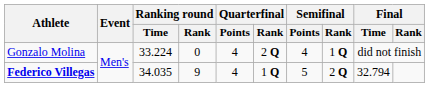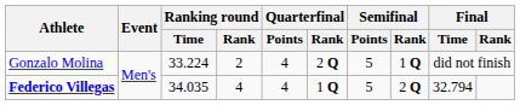 <table class="wikitable" style="font-size:90%;text-align:center">
 <tr>
 <th rowspan=2>Athlete</th>
 <th rowspan=2>Event</th>
 <th colspan=2>Ranking round</th>
 <th colspan=2>Quarterfinal</th>
 <th colspan=2>Semifinal</th>
 <th colspan=2>Final</th>
 </tr>
 <tr style=font-size:95%>
 <th>Time</th>
 <th>Rank</th>
 <th>Points</th>
 <th>Rank</th>
 <th>Points</th>
 <th>Rank</th>
 <th>Time</th>
 <th>Rank</th>
 </tr>
 <tr>
 <td style="text-align:left"><a href='#'>Gonzalo Molina</a></td>
 <td style="text-align:left" rowspan=2><a href='#'>Men's</a></td>
 <td>33.224</td>
-<td>0</td>
+<td>2</td>
 <td>4</td>
 <td>2 <strong>Q</strong></td>
-<td>4</td>
+<td>5</td>
 <td>1 <strong>Q</strong></td>
 <td colspan=2>did not finish</td>
 </tr>
 <tr>
 <td style="text-align:left"><strong><a href='#'>Federico Villegas</a></strong></td>
 <td>34.035</td>
-<td>9</td>
+<td>4</td>
 <td>4</td>
 <td>1 <strong>Q</strong></td>
 <td>5</td>
 <td>2 <strong>Q</strong></td>
 <td>32.794</td>
 <td></td>
 </tr>
 </table>
